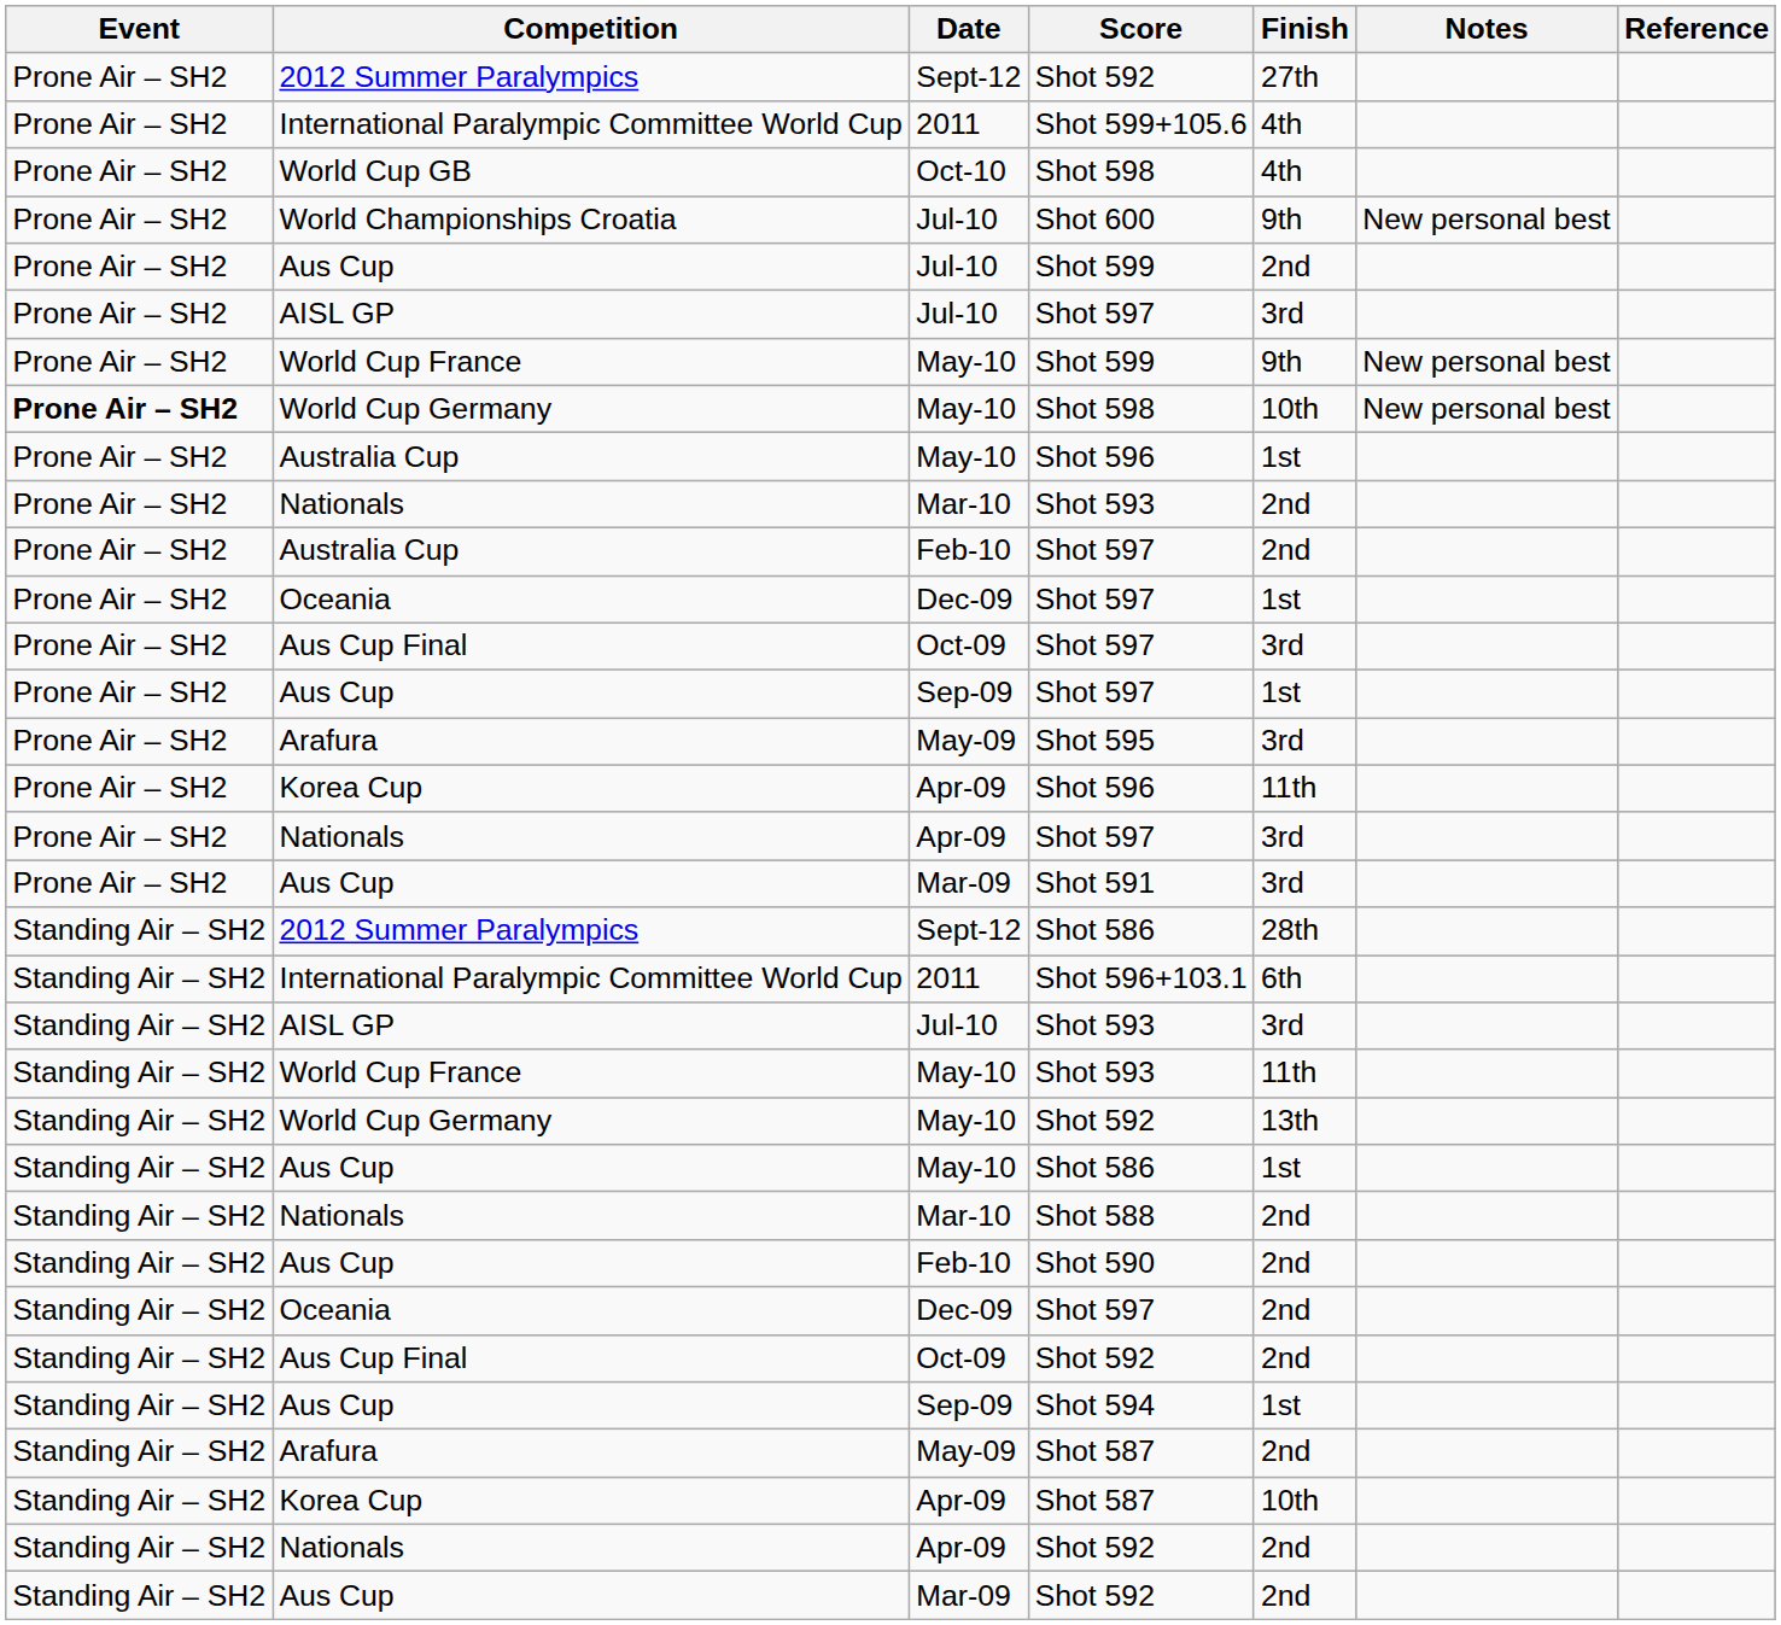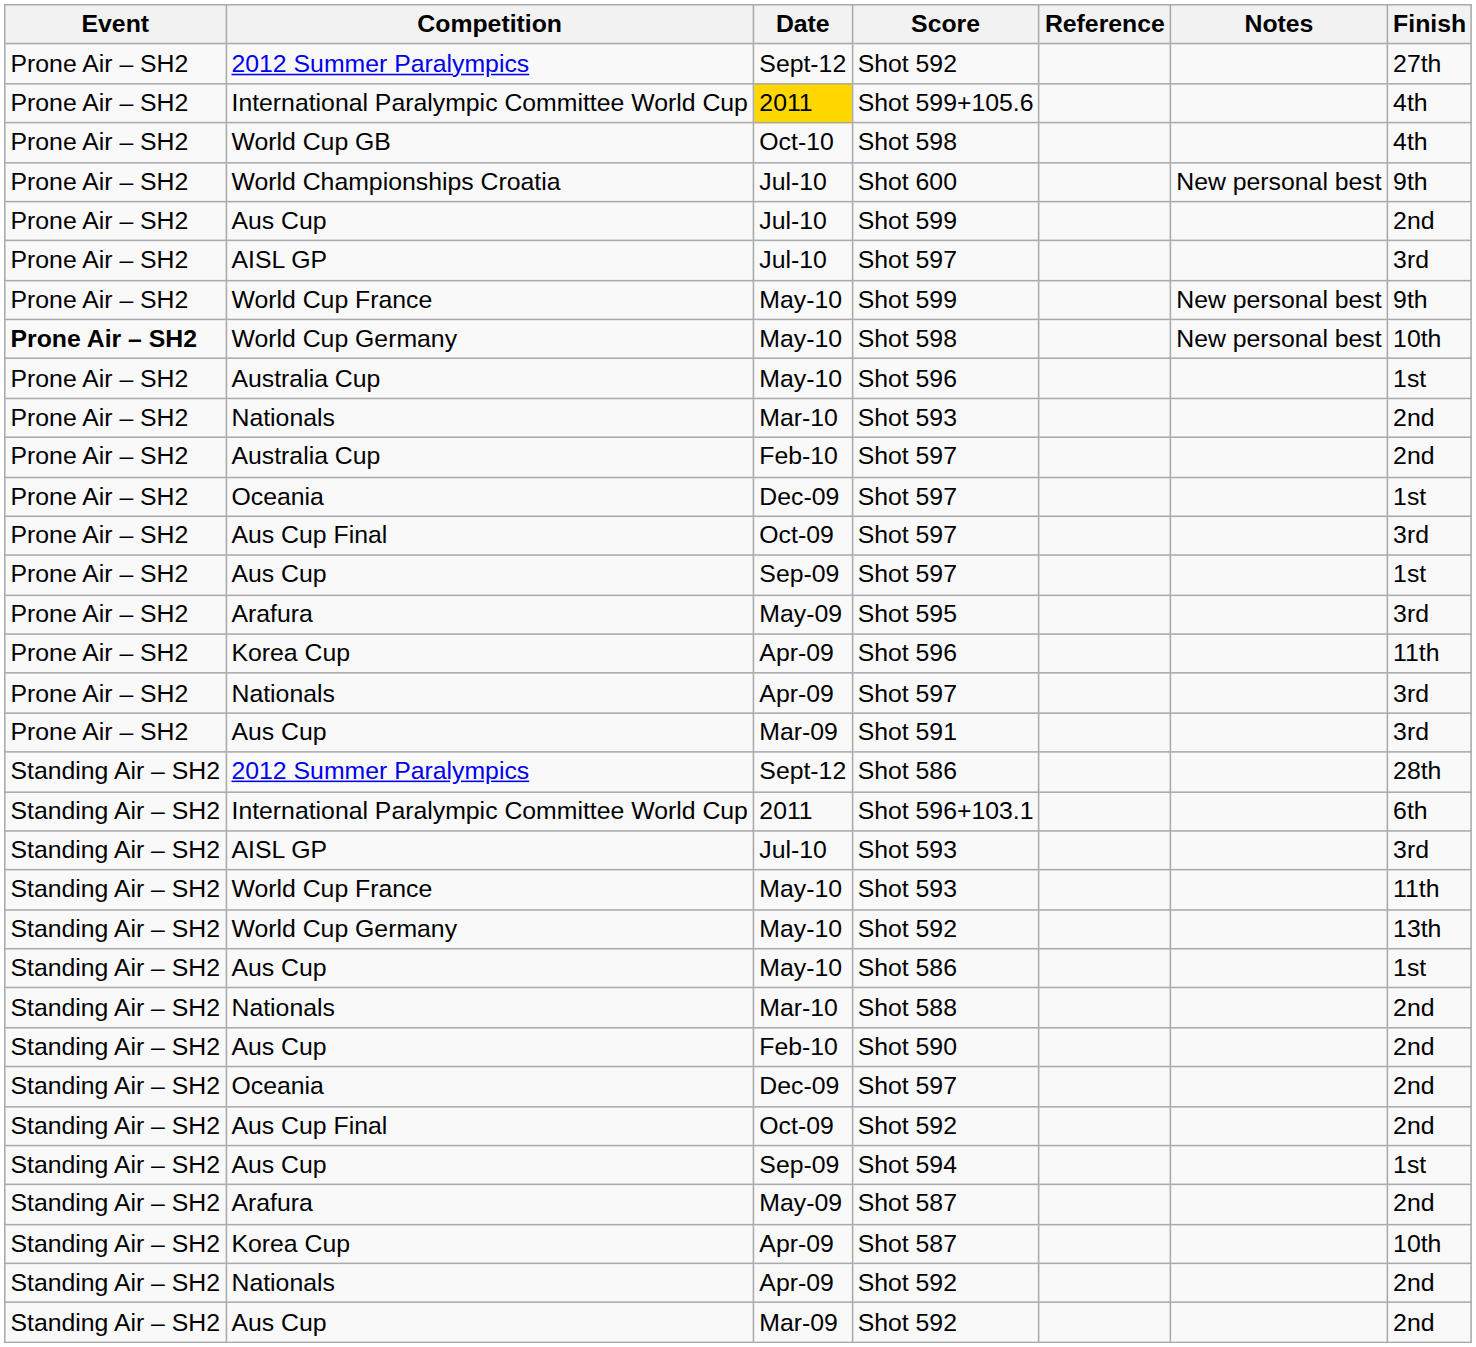 <table class="wikitable sortable">
 <tr>
 <th>Event</th>
 <th>Competition</th>
 <th>Date</th>
 <th>Score</th>
+<th>Reference</th>
+<th>Notes</th>
 <th>Finish</th>
-<th>Notes</th>
-<th>Reference</th>
 </tr>
 <tr>
 <td>Prone Air – SH2</td>
 <td><a href='#'>2012 Summer Paralympics</a></td>
 <td>Sept-12</td>
 <td>Shot 592</td>
-<td>27th</td>
 <td></td>
 <td></td>
+<td>27th</td>
 </tr>
 <tr>
 <td>Prone Air – SH2</td>
 <td>International Paralympic Committee World Cup</td>
-<td>2011</td>
+<td style="background: gold;">2011</td>
 <td>Shot 599+105.6</td>
-<td>4th</td>
 <td></td>
 <td></td>
+<td>4th</td>
 </tr>
 <tr>
 <td>Prone Air – SH2</td>
 <td>World Cup GB</td>
 <td>Oct-10</td>
 <td>Shot 598</td>
-<td>4th</td>
 <td></td>
 <td></td>
+<td>4th</td>
 </tr>
 <tr>
 <td>Prone Air – SH2</td>
 <td>World Championships Croatia</td>
 <td>Jul-10</td>
 <td>Shot 600</td>
+<td></td>
+<td>New personal best</td>
 <td>9th</td>
-<td>New personal best</td>
-<td></td>
 </tr>
 <tr>
 <td>Prone Air – SH2</td>
 <td>Aus Cup</td>
 <td>Jul-10</td>
 <td>Shot 599</td>
-<td>2nd</td>
 <td></td>
 <td></td>
+<td>2nd</td>
 </tr>
 <tr>
 <td>Prone Air – SH2</td>
 <td>AISL GP</td>
 <td>Jul-10</td>
 <td>Shot 597</td>
-<td>3rd</td>
 <td></td>
 <td></td>
+<td>3rd</td>
 </tr>
 <tr>
 <td>Prone Air – SH2</td>
 <td>World Cup France</td>
 <td>May-10</td>
 <td>Shot 599</td>
+<td></td>
+<td>New personal best</td>
 <td>9th</td>
-<td>New personal best</td>
-<td></td>
 </tr>
 <tr>
 <td><strong>Prone Air – SH2</strong></td>
 <td>World Cup Germany</td>
 <td>May-10</td>
 <td>Shot 598</td>
+<td></td>
+<td>New personal best</td>
 <td>10th</td>
-<td>New personal best</td>
-<td></td>
 </tr>
 <tr>
 <td>Prone Air – SH2</td>
 <td>Australia Cup</td>
 <td>May-10</td>
 <td>Shot 596</td>
-<td>1st</td>
 <td></td>
 <td></td>
+<td>1st</td>
 </tr>
 <tr>
 <td>Prone Air – SH2</td>
 <td>Nationals</td>
 <td>Mar-10</td>
 <td>Shot 593</td>
-<td>2nd</td>
 <td></td>
 <td></td>
+<td>2nd</td>
 </tr>
 <tr>
 <td>Prone Air – SH2</td>
 <td>Australia Cup</td>
 <td>Feb-10</td>
 <td>Shot 597</td>
-<td>2nd</td>
 <td></td>
 <td></td>
+<td>2nd</td>
 </tr>
 <tr>
 <td>Prone Air – SH2</td>
 <td>Oceania</td>
 <td>Dec-09</td>
 <td>Shot 597</td>
-<td>1st</td>
 <td></td>
 <td></td>
+<td>1st</td>
 </tr>
 <tr>
 <td>Prone Air – SH2</td>
 <td>Aus Cup Final</td>
 <td>Oct-09</td>
 <td>Shot 597</td>
-<td>3rd</td>
 <td></td>
 <td></td>
+<td>3rd</td>
 </tr>
 <tr>
 <td>Prone Air – SH2</td>
 <td>Aus Cup</td>
 <td>Sep-09</td>
 <td>Shot 597</td>
-<td>1st</td>
 <td></td>
 <td></td>
+<td>1st</td>
 </tr>
 <tr>
 <td>Prone Air – SH2</td>
 <td>Arafura</td>
 <td>May-09</td>
 <td>Shot 595</td>
-<td>3rd</td>
 <td></td>
 <td></td>
+<td>3rd</td>
 </tr>
 <tr>
 <td>Prone Air – SH2</td>
 <td>Korea Cup</td>
 <td>Apr-09</td>
 <td>Shot 596</td>
-<td>11th</td>
 <td></td>
 <td></td>
+<td>11th</td>
 </tr>
 <tr>
 <td>Prone Air – SH2</td>
 <td>Nationals</td>
 <td>Apr-09</td>
 <td>Shot 597</td>
-<td>3rd</td>
 <td></td>
 <td></td>
+<td>3rd</td>
 </tr>
 <tr>
 <td>Prone Air – SH2</td>
 <td>Aus Cup</td>
 <td>Mar-09</td>
 <td>Shot 591</td>
-<td>3rd</td>
 <td></td>
 <td></td>
+<td>3rd</td>
 </tr>
 <tr>
 <td>Standing Air – SH2</td>
 <td><a href='#'>2012 Summer Paralympics</a></td>
 <td>Sept-12</td>
 <td>Shot 586</td>
-<td>28th</td>
 <td></td>
 <td></td>
+<td>28th</td>
 </tr>
 <tr>
 <td>Standing Air – SH2</td>
 <td>International Paralympic Committee World Cup</td>
 <td>2011</td>
 <td>Shot 596+103.1</td>
-<td>6th</td>
 <td></td>
 <td></td>
+<td>6th</td>
 </tr>
 <tr>
 <td>Standing Air – SH2</td>
 <td>AISL GP</td>
 <td>Jul-10</td>
 <td>Shot 593</td>
-<td>3rd</td>
 <td></td>
 <td></td>
+<td>3rd</td>
 </tr>
 <tr>
 <td>Standing Air – SH2</td>
 <td>World Cup France</td>
 <td>May-10</td>
 <td>Shot 593</td>
-<td>11th</td>
 <td></td>
 <td></td>
+<td>11th</td>
 </tr>
 <tr>
 <td>Standing Air – SH2</td>
 <td>World Cup Germany</td>
 <td>May-10</td>
 <td>Shot 592</td>
-<td>13th</td>
 <td></td>
 <td></td>
+<td>13th</td>
 </tr>
 <tr>
 <td>Standing Air – SH2</td>
 <td>Aus Cup</td>
 <td>May-10</td>
 <td>Shot 586</td>
-<td>1st</td>
 <td></td>
 <td></td>
+<td>1st</td>
 </tr>
 <tr>
 <td>Standing Air – SH2</td>
 <td>Nationals</td>
 <td>Mar-10</td>
 <td>Shot 588</td>
-<td>2nd</td>
 <td></td>
 <td></td>
+<td>2nd</td>
 </tr>
 <tr>
 <td>Standing Air – SH2</td>
 <td>Aus Cup</td>
 <td>Feb-10</td>
 <td>Shot 590</td>
-<td>2nd</td>
 <td></td>
 <td></td>
+<td>2nd</td>
 </tr>
 <tr>
 <td>Standing Air – SH2</td>
 <td>Oceania</td>
 <td>Dec-09</td>
 <td>Shot 597</td>
-<td>2nd</td>
 <td></td>
 <td></td>
+<td>2nd</td>
 </tr>
 <tr>
 <td>Standing Air – SH2</td>
 <td>Aus Cup Final</td>
 <td>Oct-09</td>
 <td>Shot 592</td>
-<td>2nd</td>
 <td></td>
 <td></td>
+<td>2nd</td>
 </tr>
 <tr>
 <td>Standing Air – SH2</td>
 <td>Aus Cup</td>
 <td>Sep-09</td>
 <td>Shot 594</td>
-<td>1st</td>
 <td></td>
 <td></td>
+<td>1st</td>
 </tr>
 <tr>
 <td>Standing Air – SH2</td>
 <td>Arafura</td>
 <td>May-09</td>
 <td>Shot 587</td>
-<td>2nd</td>
 <td></td>
 <td></td>
+<td>2nd</td>
 </tr>
 <tr>
 <td>Standing Air – SH2</td>
 <td>Korea Cup</td>
 <td>Apr-09</td>
 <td>Shot 587</td>
-<td>10th</td>
 <td></td>
 <td></td>
+<td>10th</td>
 </tr>
 <tr>
 <td>Standing Air – SH2</td>
 <td>Nationals</td>
 <td>Apr-09</td>
 <td>Shot 592</td>
-<td>2nd</td>
 <td></td>
 <td></td>
+<td>2nd</td>
 </tr>
 <tr>
 <td>Standing Air – SH2</td>
 <td>Aus Cup</td>
 <td>Mar-09</td>
 <td>Shot 592</td>
-<td>2nd</td>
 <td></td>
 <td></td>
+<td>2nd</td>
 </tr>
 </table>
